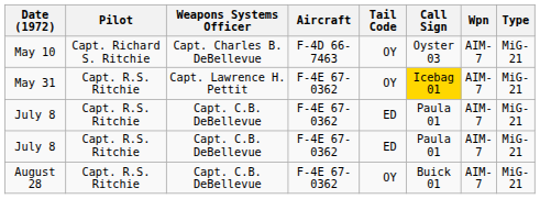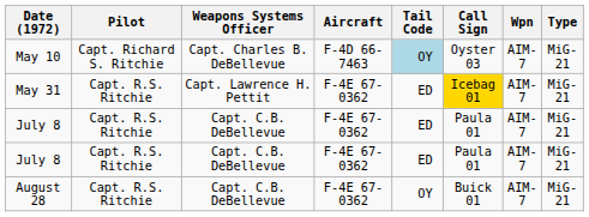 <table class="wikitable" style="text-align:center">
 <tr>
 <th>Date (1972)</th>
 <th>Pilot</th>
 <th>Weapons Systems Officer</th>
 <th>Aircraft</th>
 <th>Tail Code</th>
 <th>Call Sign</th>
 <th>Wpn</th>
 <th>Type</th>
 </tr>
 <tr>
 <td>May 10</td>
 <td>Capt. Richard S. Ritchie</td>
 <td>Capt. Charles B. DeBellevue</td>
 <td>F-4D 66-7463</td>
-<td>  OY</td>
+<td style="background: lightblue;">  OY</td>
 <td>Oyster 03</td>
 <td>AIM-7</td>
 <td>MiG-21</td>
 </tr>
 <tr>
 <td>May 31</td>
 <td>Capt. R.S. Ritchie</td>
 <td>Capt. Lawrence H. Pettit</td>
 <td>F-4E 67-0362</td>
-<td>  OY</td>
+<td>  ED</td>
 <td style="background: gold;">Icebag 01</td>
 <td>AIM-7</td>
 <td>MiG-21</td>
 </tr>
 <tr>
 <td>July 8</td>
 <td>Capt. R.S. Ritchie</td>
 <td>Capt. C.B. DeBellevue</td>
 <td>F-4E 67-0362</td>
 <td>  ED</td>
 <td>Paula 01</td>
 <td>AIM-7</td>
 <td>MiG-21</td>
 </tr>
 <tr>
 <td>July 8</td>
 <td>Capt. R.S. Ritchie</td>
 <td>Capt. C.B. DeBellevue</td>
 <td>F-4E 67-0362</td>
 <td>  ED</td>
 <td>Paula 01</td>
 <td>AIM-7</td>
 <td>MiG-21</td>
 </tr>
 <tr>
 <td>August 28</td>
 <td>Capt. R.S. Ritchie</td>
 <td>Capt. C.B. DeBellevue</td>
 <td>F-4E 67-0362</td>
 <td>  OY</td>
 <td>Buick 01</td>
 <td>AIM-7</td>
 <td>MiG-21</td>
 </tr>
 </table>
